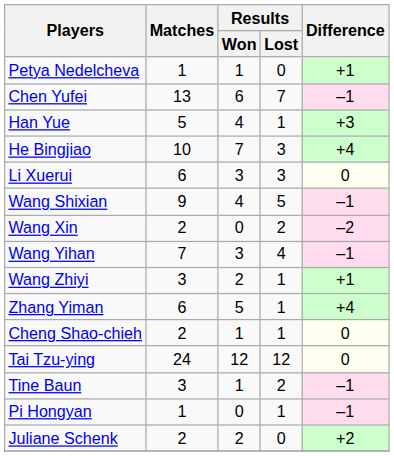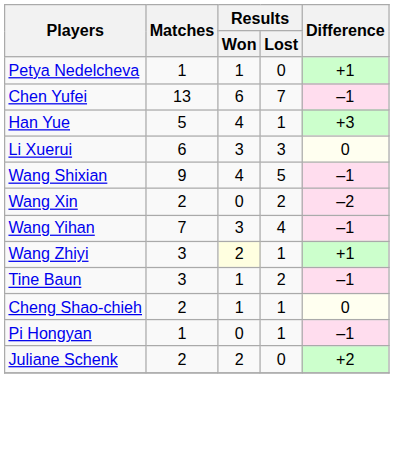 <table class=wikitable style="text-align:center; font-size:small">
 <tr>
 <th rowspan="2">Players</th>
 <th rowspan="2">Matches</th>
 <th colspan="2">Results</th>
 <th rowspan="2">Difference</th>
 </tr>
 <tr>
 <th>Won</th>
 <th>Lost</th>
 </tr>
 <tr>
 <td align="left"> <a href='#'>Petya Nedelcheva</a></td>
 <td>1</td>
 <td>1</td>
 <td>0</td>
 <td bgcolor="#ccffcc">+1</td>
 </tr>
 <tr>
 <td align="left"> <a href='#'>Chen Yufei</a></td>
 <td>13</td>
 <td>6</td>
 <td>7</td>
 <td bgcolor="#ffddee">–1</td>
 </tr>
 <tr>
 <td align="left"> <a href='#'>Han Yue</a></td>
 <td>5</td>
 <td>4</td>
 <td>1</td>
 <td bgcolor="#ccffcc">+3</td>
 </tr>
 <tr>
-<td align="left"> <a href='#'>He Bingjiao</a></td>
-<td>10</td>
-<td>7</td>
-<td>3</td>
-<td bgcolor="#ccffcc">+4</td>
-</tr>
-<tr>
 <td align="left"> <a href='#'>Li Xuerui</a></td>
 <td>6</td>
 <td>3</td>
 <td>3</td>
 <td bgcolor="#fffff0">0</td>
 </tr>
 <tr>
 <td align="left"> <a href='#'>Wang Shixian</a></td>
 <td>9</td>
 <td>4</td>
 <td>5</td>
 <td bgcolor="#ffddee">–1</td>
 </tr>
 <tr>
 <td align="left"> <a href='#'>Wang Xin</a></td>
 <td>2</td>
 <td>0</td>
 <td>2</td>
 <td bgcolor="#ffddee">–2</td>
 </tr>
 <tr>
 <td align="left"> <a href='#'>Wang Yihan</a></td>
 <td>7</td>
 <td>3</td>
 <td>4</td>
 <td bgcolor="#ffddee">–1</td>
 </tr>
 <tr>
 <td align="left"> <a href='#'>Wang Zhiyi</a></td>
 <td>3</td>
-<td>2</td>
+<td style="background: lightyellow;">2</td>
 <td>1</td>
 <td bgcolor="#ccffcc">+1</td>
 </tr>
 <tr>
-<td align="left"> <a href='#'>Zhang Yiman</a></td>
-<td>6</td>
-<td>5</td>
+<td align="left"> <a href='#'>Tine Baun</a></td>
+<td>3</td>
 <td>1</td>
-<td bgcolor="#ccffcc">+4</td>
+<td>2</td>
+<td bgcolor="#ffddee">–1</td>
 </tr>
 <tr>
 <td align="left"> <a href='#'>Cheng Shao-chieh</a></td>
 <td>2</td>
 <td>1</td>
 <td>1</td>
 <td bgcolor="#fffff0">0</td>
-</tr>
-<tr>
-<td align="left"> <a href='#'>Tai Tzu-ying</a></td>
-<td>24</td>
-<td>12</td>
-<td>12</td>
-<td bgcolor="#fffff0">0</td>
-</tr>
-<tr>
-<td align="left"> <a href='#'>Tine Baun</a></td>
-<td>3</td>
-<td>1</td>
-<td>2</td>
-<td bgcolor="#ffddee">–1</td>
 </tr>
 <tr>
 <td align="left"> <a href='#'>Pi Hongyan</a></td>
 <td>1</td>
 <td>0</td>
 <td>1</td>
 <td bgcolor="#ffddee">–1</td>
 </tr>
 <tr>
 <td align="left"> <a href='#'>Juliane Schenk</a></td>
 <td>2</td>
 <td>2</td>
 <td>0</td>
 <td bgcolor="#ccffcc">+2</td>
 </tr>
 <tr>
 </tr>
 </table>
